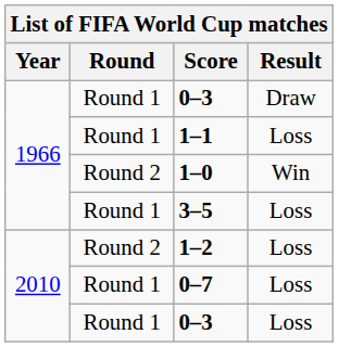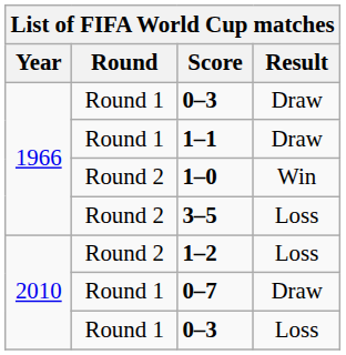 <table class="wikitable collapsible collapsed" style="text-align: center;font-size:90%;">
 <tr>
 <th colspan=4>List of FIFA World Cup matches</th>
 </tr>
 <tr>
 <th>Year</th>
 <th>Round</th>
 <th>Score</th>
 <th>Result</th>
 </tr>
 <tr>
 <td rowspan=4><a href='#'>1966</a></td>
 <td>Round 1</td>
 <td align="left"> <strong>0–3</strong> </td>
 <td>Draw</td>
 </tr>
 <tr>
 <td>Round 1</td>
 <td align="left"> <strong>1–1</strong> </td>
-<td>Loss</td>
+<td>Draw</td>
 </tr>
 <tr>
 <td>Round 2</td>
 <td align="left"> <strong>1–0</strong> </td>
 <td>Win</td>
 </tr>
 <tr>
-<td>Round 1</td>
+<td>Round 2</td>
 <td align="left"> <strong>3–5</strong> </td>
 <td>Loss</td>
 </tr>
 <tr>
 <td rowspan=3><a href='#'>2010</a></td>
 <td>Round 2</td>
 <td align="left"> <strong>1–2</strong> </td>
 <td>Loss</td>
 </tr>
 <tr>
 <td>Round 1</td>
 <td align="left"> <strong>0–7</strong> </td>
-<td>Loss</td>
+<td>Draw</td>
 </tr>
 <tr>
 <td>Round 1</td>
 <td align="left"> <strong>0–3</strong> </td>
 <td>Loss</td>
 </tr>
 </table>
